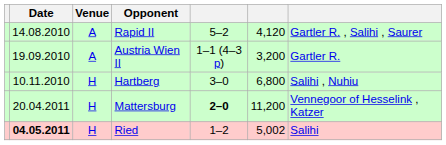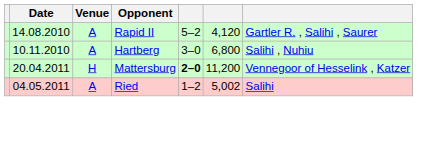 <table class="wikitable" Style="text-align: center">
 <tr>
 <th></th>
 <th>Date</th>
 <th>Venue</th>
 <th>Opponent</th>
 <th></th>
 <th></th>
 <th></th>
 </tr>
 <tr style="background:#cfc">
 <td></td>
 <td>14.08.2010</td>
 <td><a href='#'>A</a></td>
 <td align="left"><a href='#'>Rapid II</a></td>
 <td>5–2</td>
 <td align="right">4,120</td>
 <td align="left"><a href='#'>Gartler R.</a> , <a href='#'>Salihi</a>   , <a href='#'>Saurer</a> </td>
 </tr>
 <tr style="background:#cfc">
 <td></td>
-<td>19.09.2010</td>
+<td>10.11.2010</td>
 <td><a href='#'>A</a></td>
-<td align="left"><a href='#'>Austria Wien II</a></td>
-<td>1–1 (4–3 <a href='#'>p</a>)</td>
-<td align="right">3,200</td>
-<td align="left"><a href='#'>Gartler R.</a> </td>
-</tr>
-<tr style="background:#cfc">
-<td></td>
-<td>10.11.2010</td>
-<td><a href='#'>H</a></td>
 <td align="left"><a href='#'>Hartberg</a></td>
 <td>3–0</td>
 <td align="right">6,800</td>
 <td align="left"><a href='#'>Salihi</a>  , <a href='#'>Nuhiu</a> </td>
 </tr>
 <tr style="background:#cfc">
 <td></td>
 <td>20.04.2011</td>
 <td><a href='#'>H</a></td>
 <td align="left"><a href='#'>Mattersburg</a></td>
 <td><strong>2–0</strong></td>
 <td align="right">11,200</td>
 <td align="left"><a href='#'>Vennegoor of Hesselink</a> , <a href='#'>Katzer</a> </td>
 </tr>
 <tr style="background:#fcc">
 <td></td>
-<td><strong>04.05.2011</strong></td>
-<td><a href='#'>H</a></td>
+<td>04.05.2011</td>
+<td><a href='#'>A</a></td>
 <td align="left"><a href='#'>Ried</a></td>
 <td>1–2</td>
 <td align="right">5,002</td>
 <td align="left"><a href='#'>Salihi</a> </td>
 </tr>
 </table>
